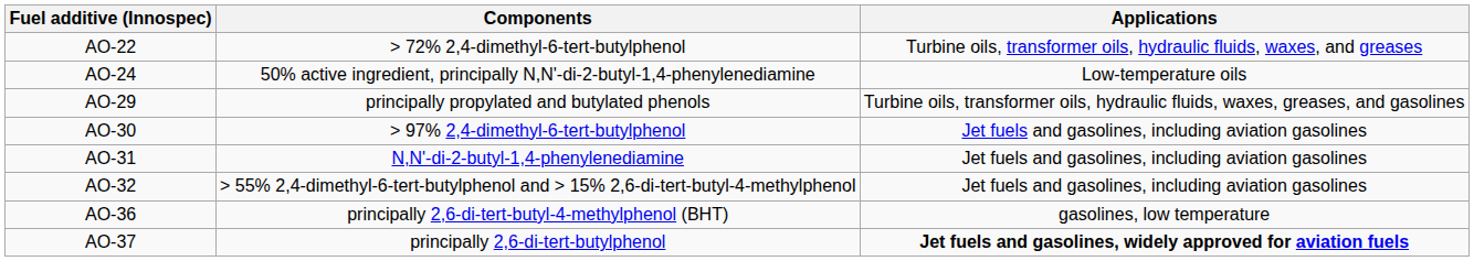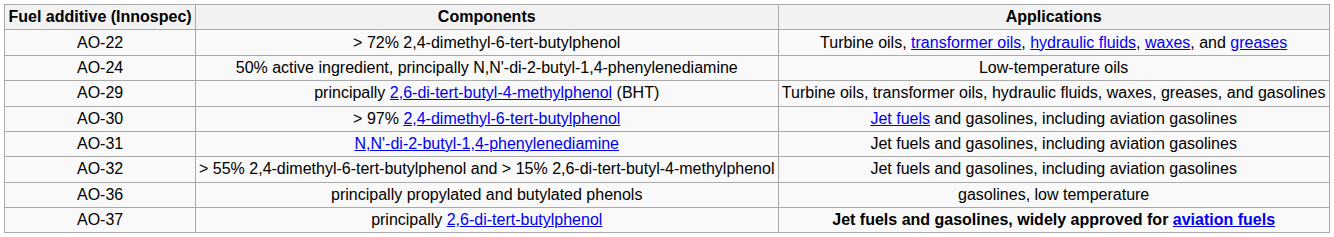 <table class="wikitable" style="margin-left: auto; margin-right: auto; text-align:center;">
 <tr>
 <th>Fuel additive (Innospec)</th>
 <th>Components</th>
 <th>Applications</th>
 </tr>
 <tr>
 <td>AO-22</td>
 <td>> 72% 2,4-dimethyl-6-tert-butylphenol</td>
 <td>Turbine oils, <a href='#'>transformer oils</a>, <a href='#'>hydraulic fluids</a>, <a href='#'>waxes</a>, and <a href='#'>greases</a></td>
 </tr>
 <tr>
 <td>AO-24</td>
 <td>50% active ingredient, principally N,N'-di-2-butyl-1,4-phenylenediamine</td>
 <td>Low-temperature oils</td>
 </tr>
 <tr>
 <td>AO-29</td>
-<td>principally propylated and butylated phenols</td>
+<td>principally <a href='#'>2,6-di-tert-butyl-4-methylphenol</a> (BHT)</td>
 <td>Turbine oils, transformer oils, hydraulic fluids, waxes, greases, and gasolines</td>
 </tr>
 <tr>
 <td>AO-30</td>
 <td>> 97% <a href='#'>2,4-dimethyl-6-tert-butylphenol</a></td>
 <td><a href='#'>Jet fuels</a> and gasolines, including aviation gasolines</td>
 </tr>
 <tr>
 <td>AO-31</td>
 <td><a href='#'>N,N'-di-2-butyl-1,4-phenylenediamine</a></td>
 <td>Jet fuels and gasolines, including aviation gasolines</td>
 </tr>
 <tr>
 <td>AO-32</td>
 <td>> 55% 2,4-dimethyl-6-tert-butylphenol and > 15% 2,6-di-tert-butyl-4-methylphenol</td>
 <td>Jet fuels and gasolines, including aviation gasolines</td>
 </tr>
 <tr>
 <td>AO-36</td>
-<td>principally <a href='#'>2,6-di-tert-butyl-4-methylphenol</a> (BHT)</td>
+<td>principally propylated and butylated phenols</td>
 <td>gasolines, low temperature</td>
 </tr>
 <tr>
 <td>AO-37</td>
 <td>principally <a href='#'>2,6-di-tert-butylphenol</a></td>
 <td><strong>Jet fuels and gasolines, widely approved for <a href='#'>aviation fuels</a></strong></td>
 </tr>
 </table>
